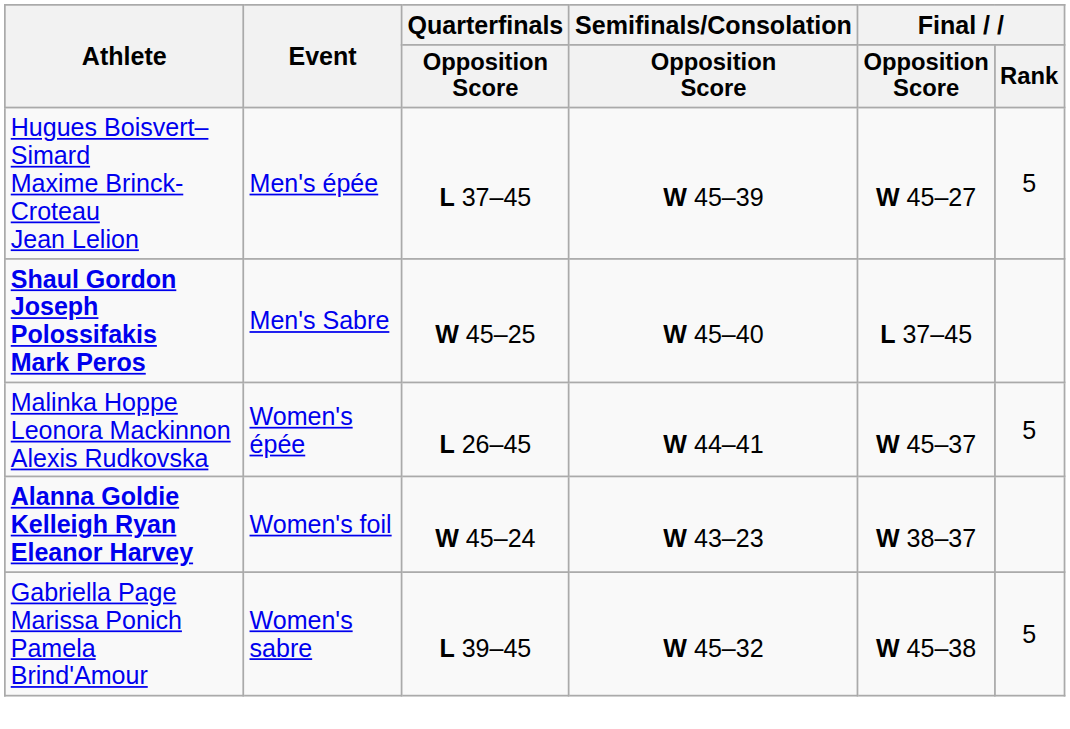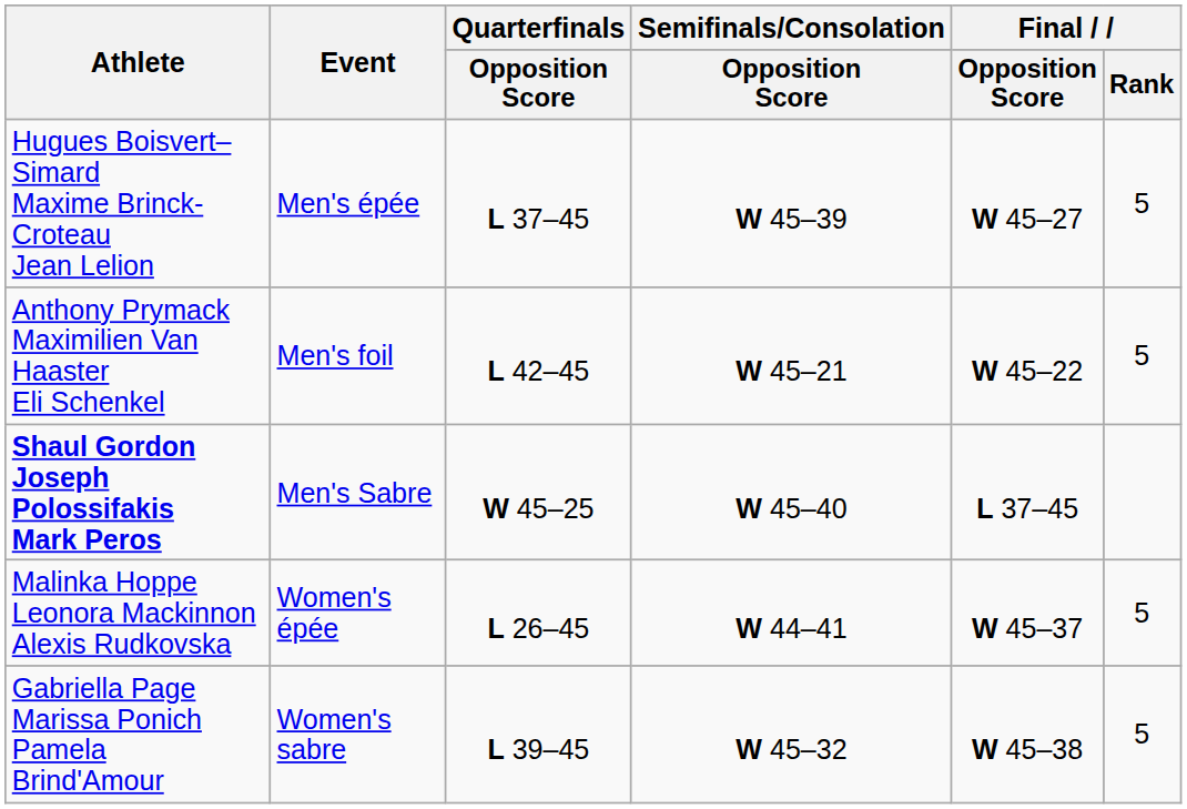 <table class=wikitable style="font-size:90%">
 <tr>
 <th rowspan=2>Athlete</th>
 <th rowspan=2>Event</th>
 <th>Quarterfinals</th>
 <th>Semifinals/Consolation</th>
 <th colspan=2>Final /  / </th>
 </tr>
 <tr style="font-size:95%">
 <th>Opposition<br>Score</th>
 <th>Opposition<br>Score</th>
 <th>Opposition<br>Score</th>
 <th>Rank</th>
 </tr>
 <tr align=center>
 <td align=left><a href='#'>Hugues Boisvert–Simard</a><br><a href='#'>Maxime Brinck-Croteau</a><br><a href='#'>Jean Lelion</a></td>
 <td align=left><a href='#'>Men's épée</a></td>
 <td><br><strong>L</strong> 37–45</td>
 <td><br><strong>W</strong> 45–39</td>
 <td><br><strong>W</strong> 45–27</td>
 <td>5</td>
 </tr>
 <tr align=center>
+<td align=left><a href='#'>Anthony Prymack</a><br><a href='#'>Maximilien Van Haaster</a><br><a href='#'>Eli Schenkel</a></td>
+<td align=left><a href='#'>Men's foil</a></td>
+<td><br><strong>L</strong> 42–45</td>
+<td><br><strong>W</strong> 45–21</td>
+<td><br><strong>W</strong> 45–22</td>
+<td>5</td>
+</tr>
+<tr align=center>
 <td align=left><strong><a href='#'>Shaul Gordon</a><br><a href='#'>Joseph Polossifakis</a><br><a href='#'>Mark Peros</a></strong></td>
 <td align=left><a href='#'>Men's Sabre</a></td>
 <td><br><strong>W</strong> 45–25</td>
 <td><br><strong>W</strong> 45–40</td>
 <td><br><strong>L</strong> 37–45</td>
 <td></td>
 </tr>
 <tr align=center>
 <td align=left><a href='#'>Malinka Hoppe</a><br><a href='#'>Leonora Mackinnon</a><br><a href='#'>Alexis Rudkovska</a></td>
 <td align=left><a href='#'>Women's épée</a></td>
 <td><br><strong>L</strong> 26–45</td>
 <td><br><strong>W</strong> 44–41</td>
 <td><br><strong>W</strong> 45–37</td>
 <td>5</td>
 </tr>
 <tr align=center>
-<td align=left><strong><a href='#'>Alanna Goldie</a><br><a href='#'>Kelleigh Ryan</a><br><a href='#'>Eleanor Harvey</a></strong></td>
-<td align=left><a href='#'>Women's foil</a></td>
-<td><br><strong>W</strong> 45–24</td>
-<td><br><strong>W</strong> 43–23</td>
-<td><br><strong>W</strong> 38–37</td>
-<td></td>
-</tr>
-<tr align=center>
 <td align=left><a href='#'>Gabriella Page</a><br><a href='#'>Marissa Ponich</a><br><a href='#'>Pamela Brind'Amour</a></td>
 <td align=left><a href='#'>Women's sabre</a></td>
 <td><br><strong>L</strong> 39–45</td>
 <td><br><strong>W</strong> 45–32</td>
 <td><br><strong>W</strong> 45–38</td>
 <td>5</td>
 </tr>
 </table>
